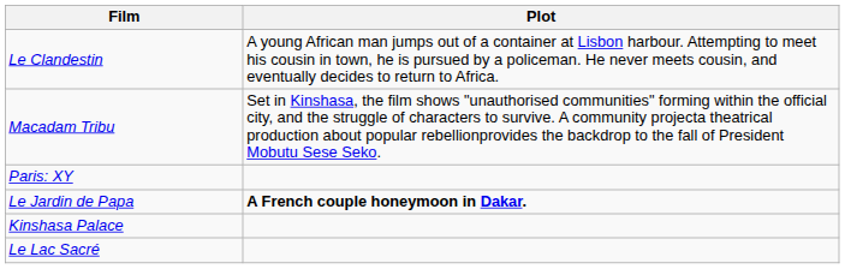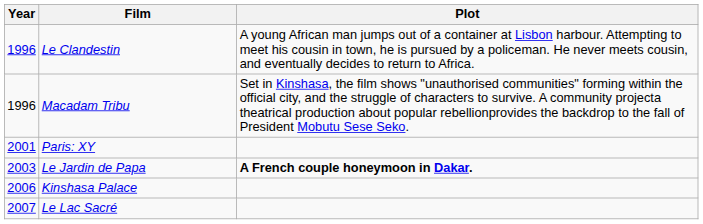 <table class=wikitable>
 <tr>
+<th>Year</th>
 <th style="width:15em;">Film</th>
 <th>Plot</th>
 </tr>
 <tr>
+<td><a href='#'>1996</a></td>
 <td><em><a href='#'>Le Clandestin</a></em></td>
 <td>A young African man jumps out of a container at <a href='#'>Lisbon</a> harbour. Attempting to meet his cousin in town, he is pursued by a policeman. He never meets cousin, and eventually decides to return to Africa.</td>
 </tr>
 <tr>
+<td>1996</td>
 <td><em><a href='#'>Macadam Tribu</a></em></td>
 <td>Set in <a href='#'>Kinshasa</a>, the film shows "unauthorised communities" forming within the official city, and the struggle of characters to survive. A community projecta theatrical production about popular rebellionprovides the backdrop to the fall of President <a href='#'>Mobutu Sese Seko</a>.</td>
 </tr>
 <tr>
+<td><a href='#'>2001</a></td>
 <td><em><a href='#'>Paris: XY</a></em></td>
 <td></td>
 </tr>
 <tr>
+<td><a href='#'>2003</a></td>
 <td><em><a href='#'>Le Jardin de Papa</a></em></td>
 <td><strong>A French couple honeymoon in <a href='#'>Dakar</a>.</strong></td>
 </tr>
 <tr>
+<td><a href='#'>2006</a></td>
 <td><em><a href='#'>Kinshasa Palace</a></em></td>
 <td></td>
 </tr>
 <tr>
+<td><a href='#'>2007</a></td>
 <td><em><a href='#'>Le Lac Sacré</a></em></td>
 <td></td>
 </tr>
 </table>
